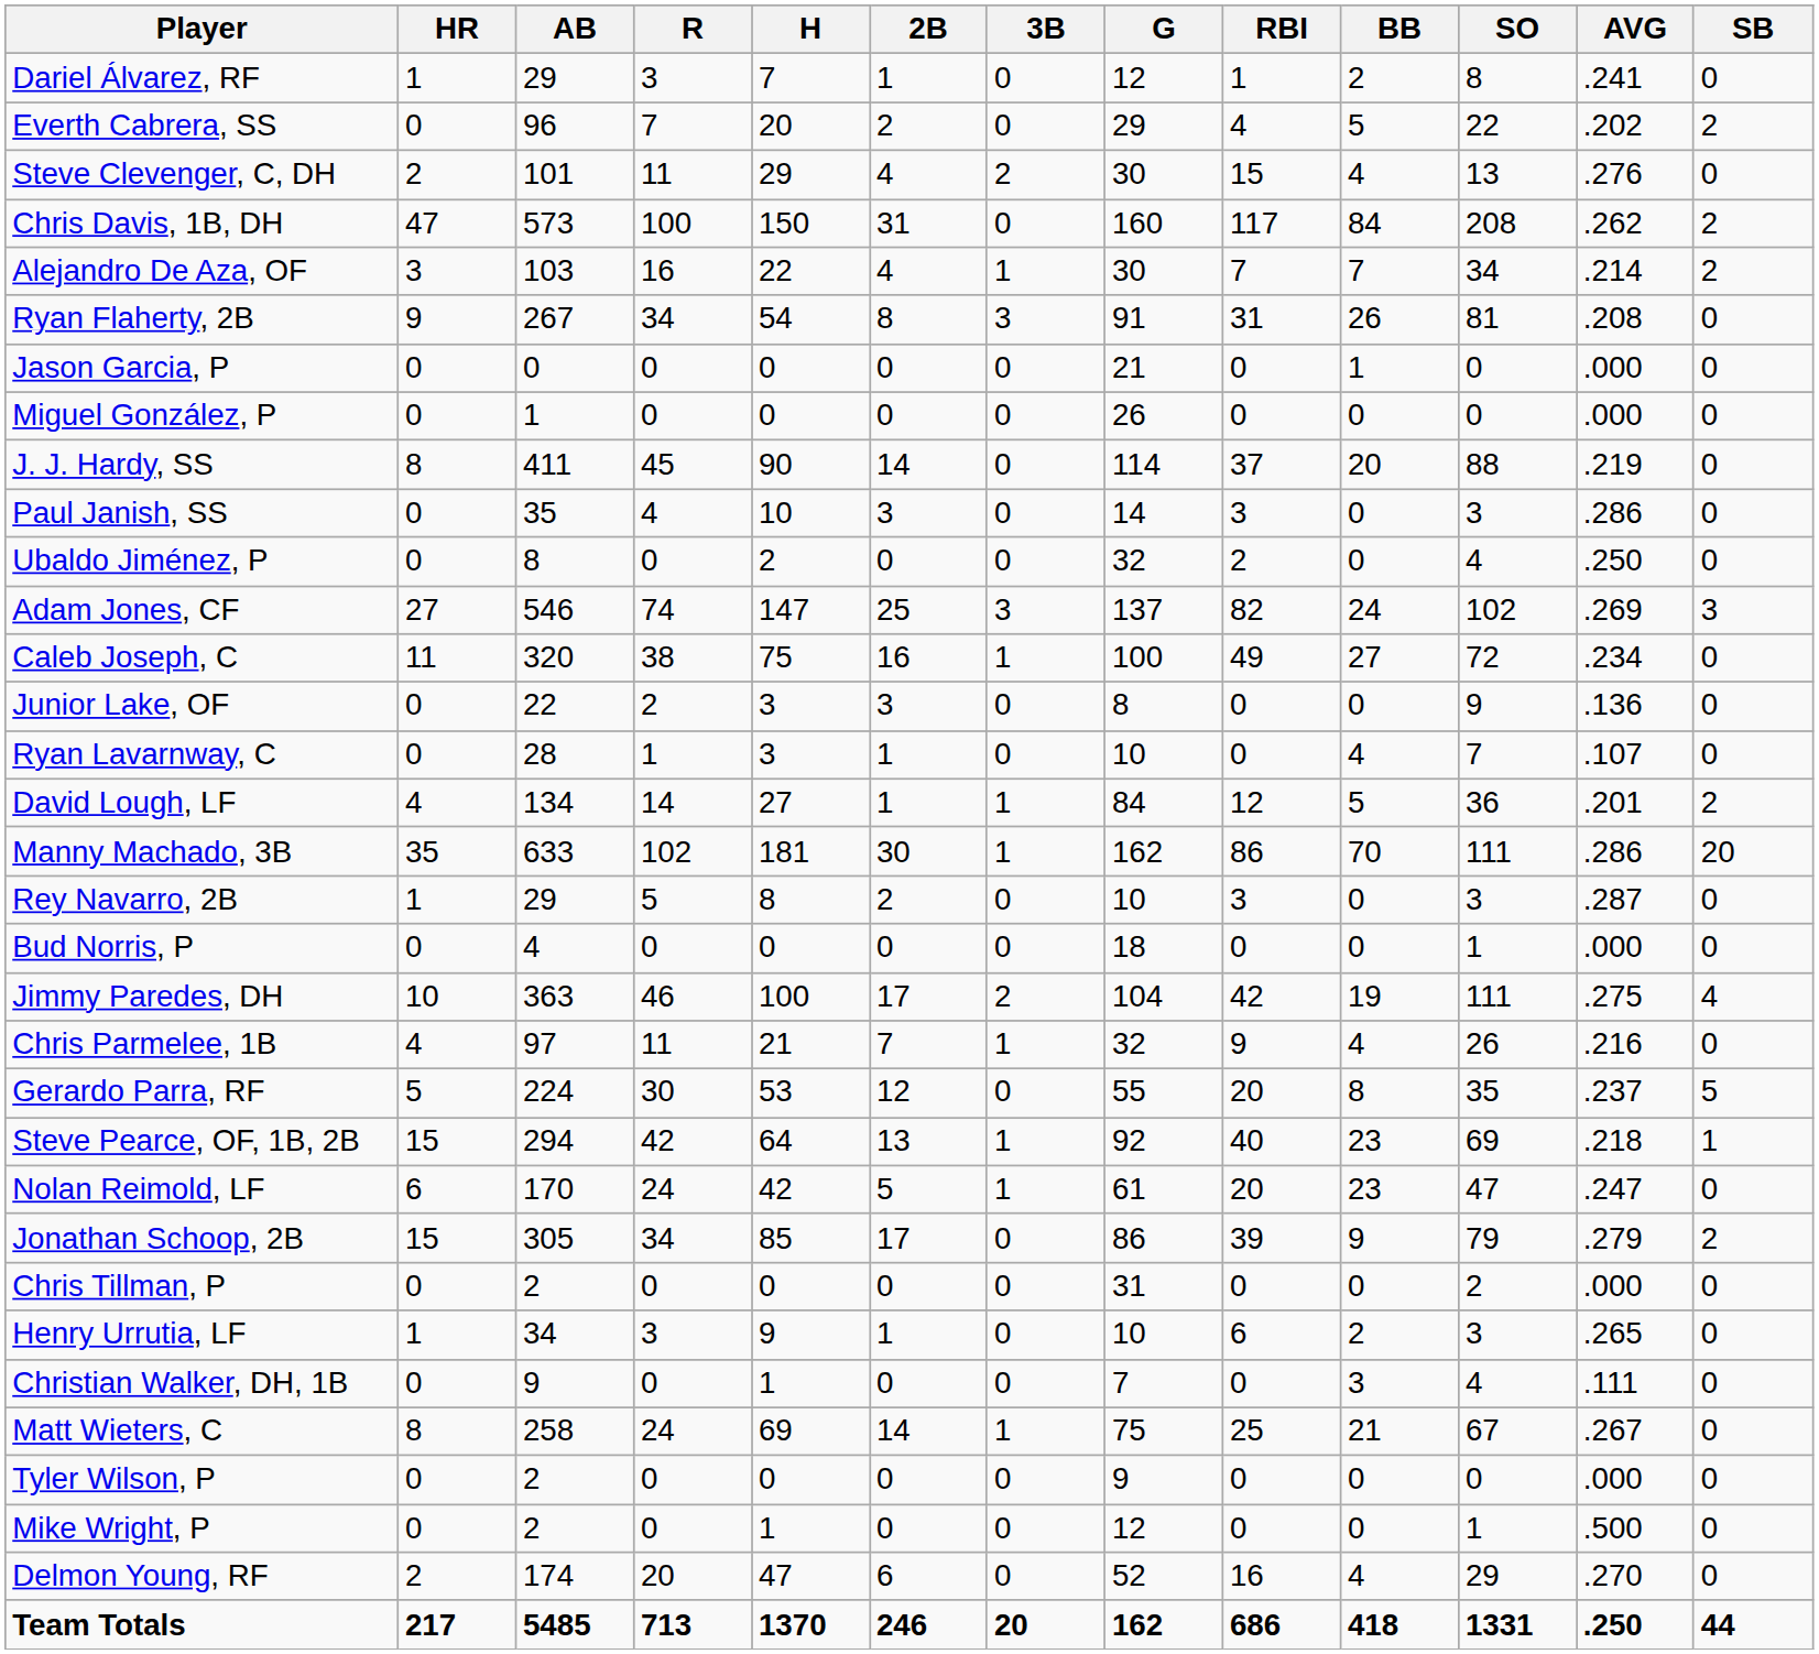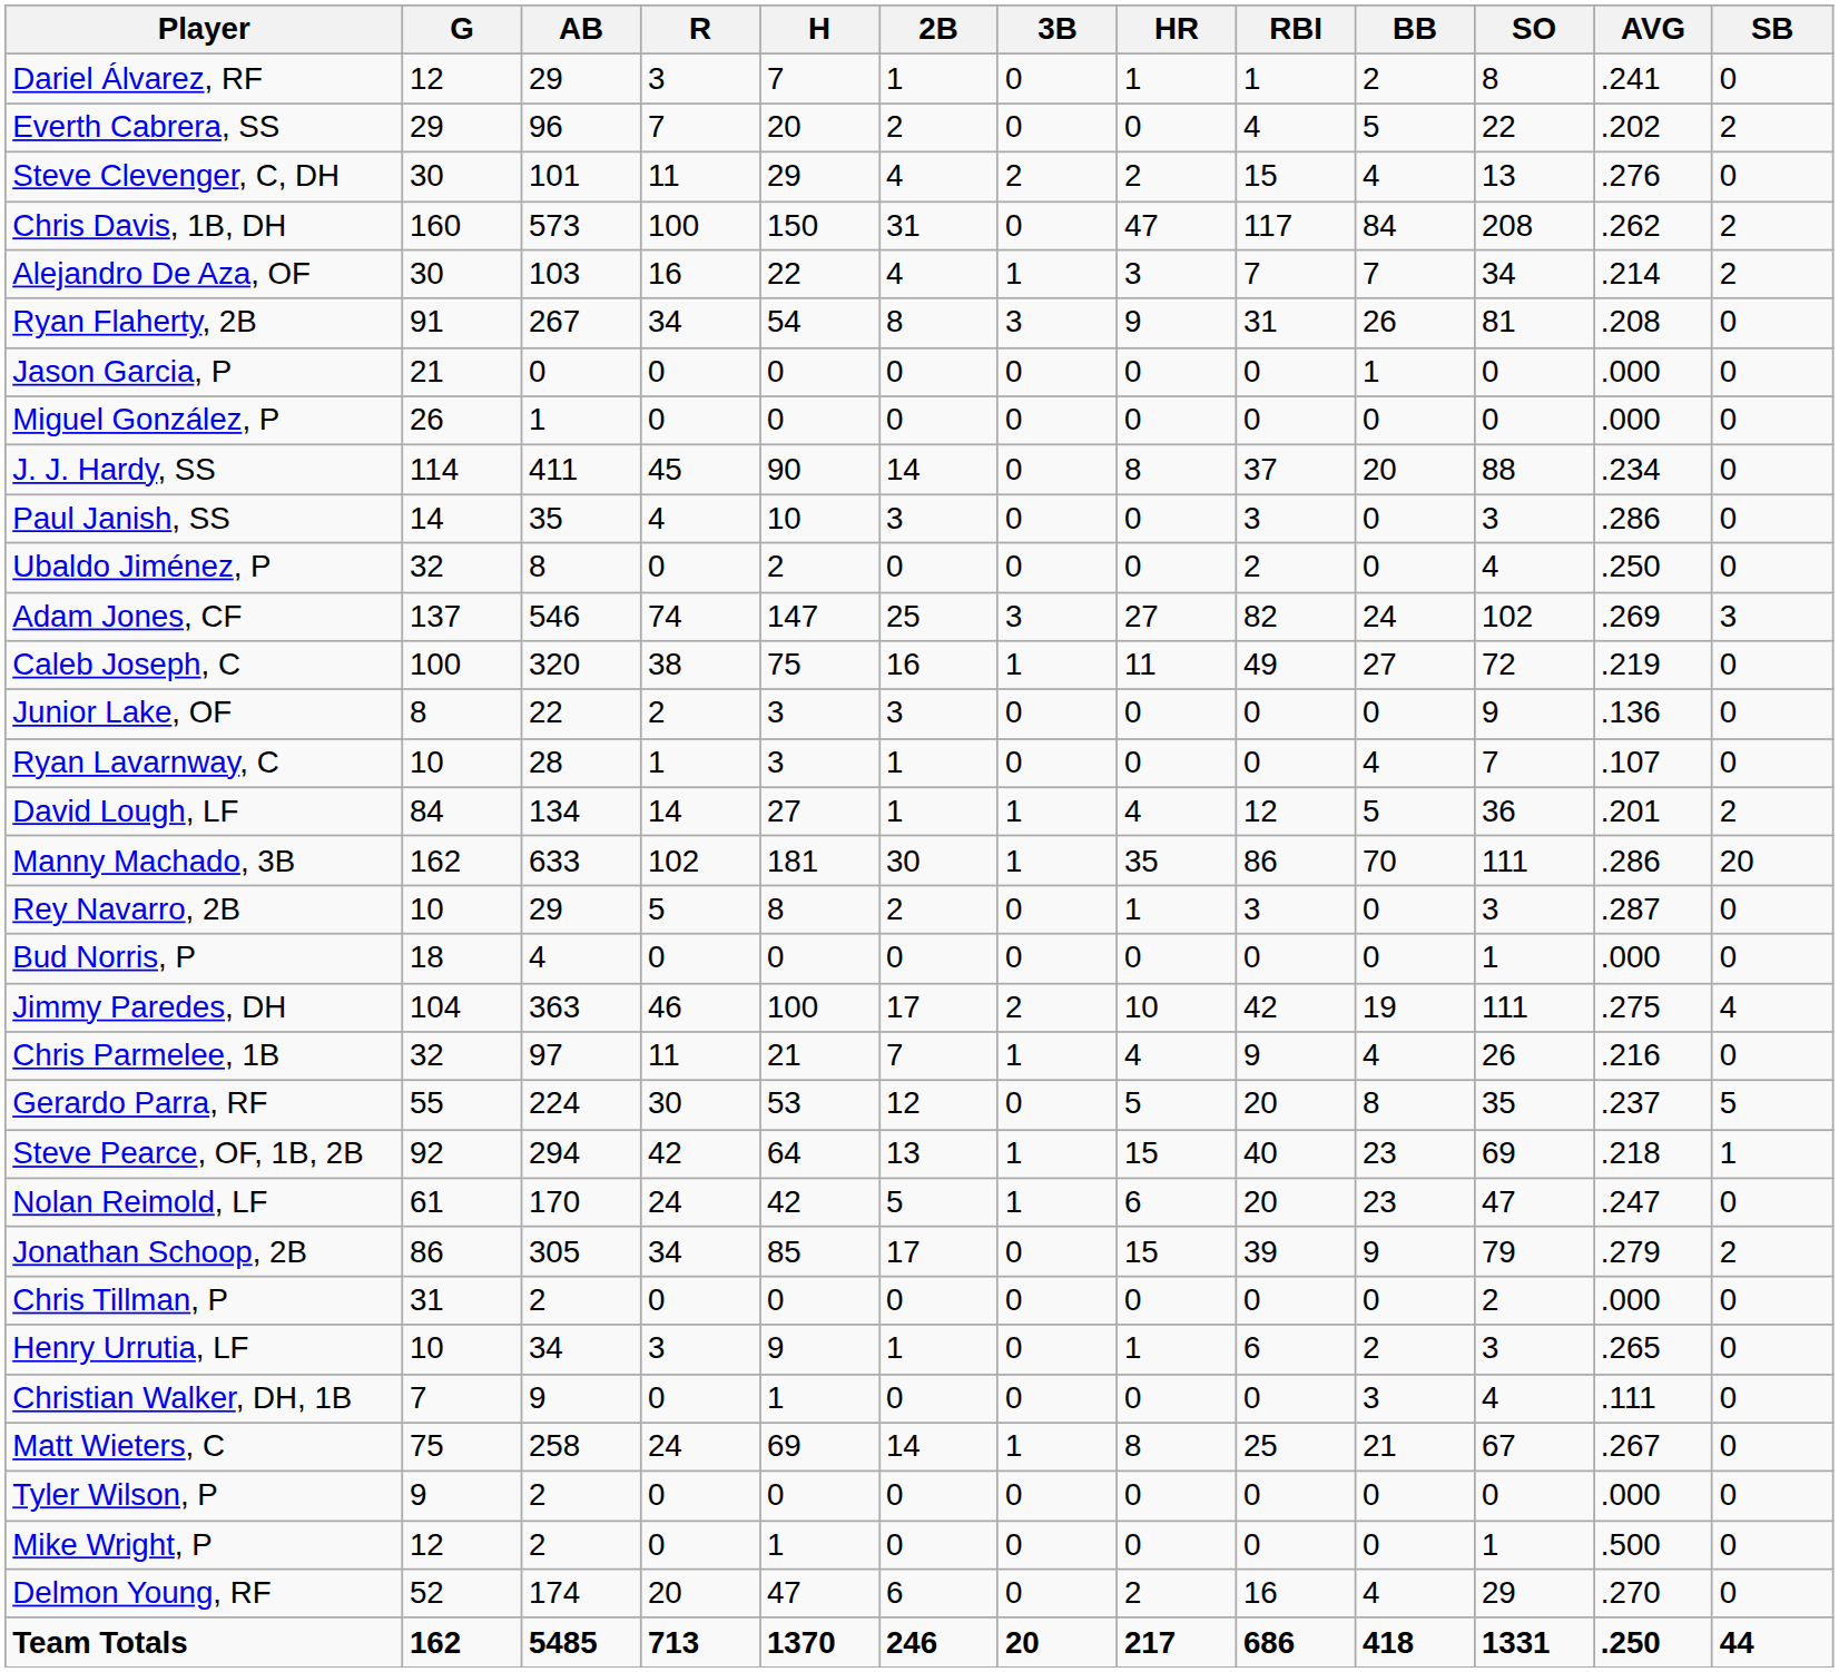 <table class="wikitable sortable">
 <tr>
 <th bgcolor="#DDDDFF" width="20%">Player</th>
-<th bgcolor="#DDDDFF" width="6%">HR</th>
+<th bgcolor="#DDDDFF" width="6%">G</th>
 <th bgcolor="#DDDDFF" width="6%">AB</th>
 <th bgcolor="#DDDDFF" width="6%">R</th>
 <th bgcolor="#DDDDFF" width="6%">H</th>
 <th bgcolor="#DDDDFF" width="6%">2B</th>
 <th bgcolor="#DDDDFF" width="6%">3B</th>
-<th bgcolor="#DDDDFF" width="6%">G</th>
+<th bgcolor="#DDDDFF" width="6%">HR</th>
 <th bgcolor="#DDDDFF" width="6%">RBI</th>
 <th bgcolor="#DDDDFF" width="6%">BB</th>
 <th bgcolor="#DDDDFF" width="6%">SO</th>
 <th bgcolor="#DDDDFF" width="6%">AVG</th>
 <th bgcolor="#DDDDFF" width="6%">SB</th>
 </tr>
 <tr>
 <td><a href='#'>Dariel Álvarez</a>, RF</td>
-<td>1</td>
+<td>12</td>
 <td>29</td>
 <td>3</td>
 <td>7</td>
 <td>1</td>
 <td>0</td>
-<td>12</td>
+<td>1</td>
 <td>1</td>
 <td>2</td>
 <td>8</td>
 <td>.241</td>
 <td>0</td>
 </tr>
 <tr>
 <td><a href='#'>Everth Cabrera</a>, SS</td>
-<td>0</td>
+<td>29</td>
 <td>96</td>
 <td>7</td>
 <td>20</td>
 <td>2</td>
 <td>0</td>
-<td>29</td>
+<td>0</td>
 <td>4</td>
 <td>5</td>
 <td>22</td>
 <td>.202</td>
 <td>2</td>
 </tr>
 <tr>
 <td><a href='#'>Steve Clevenger</a>, C, DH</td>
-<td>2</td>
+<td>30</td>
 <td>101</td>
 <td>11</td>
 <td>29</td>
 <td>4</td>
 <td>2</td>
-<td>30</td>
+<td>2</td>
 <td>15</td>
 <td>4</td>
 <td>13</td>
 <td>.276</td>
 <td>0</td>
 </tr>
 <tr>
 <td><a href='#'>Chris Davis</a>, 1B, DH</td>
-<td>47</td>
+<td>160</td>
 <td>573</td>
 <td>100</td>
 <td>150</td>
 <td>31</td>
 <td>0</td>
-<td>160</td>
+<td>47</td>
 <td>117</td>
 <td>84</td>
 <td>208</td>
 <td>.262</td>
 <td>2</td>
 </tr>
 <tr>
 <td><a href='#'>Alejandro De Aza</a>, OF</td>
-<td>3</td>
+<td>30</td>
 <td>103</td>
 <td>16</td>
 <td>22</td>
 <td>4</td>
 <td>1</td>
-<td>30</td>
+<td>3</td>
 <td>7</td>
 <td>7</td>
 <td>34</td>
 <td>.214</td>
 <td>2</td>
 </tr>
 <tr>
 <td><a href='#'>Ryan Flaherty</a>, 2B</td>
-<td>9</td>
+<td>91</td>
 <td>267</td>
 <td>34</td>
 <td>54</td>
 <td>8</td>
 <td>3</td>
-<td>91</td>
+<td>9</td>
 <td>31</td>
 <td>26</td>
 <td>81</td>
 <td>.208</td>
 <td>0</td>
 </tr>
 <tr>
 <td><a href='#'>Jason Garcia</a>, P</td>
+<td>21</td>
 <td>0</td>
 <td>0</td>
 <td>0</td>
 <td>0</td>
 <td>0</td>
 <td>0</td>
-<td>21</td>
 <td>0</td>
 <td>1</td>
 <td>0</td>
 <td>.000</td>
 <td>0</td>
 </tr>
 <tr>
 <td><a href='#'>Miguel González</a>, P</td>
-<td>0</td>
+<td>26</td>
 <td>1</td>
 <td>0</td>
 <td>0</td>
 <td>0</td>
 <td>0</td>
-<td>26</td>
+<td>0</td>
 <td>0</td>
 <td>0</td>
 <td>0</td>
 <td>.000</td>
 <td>0</td>
 </tr>
 <tr>
 <td><a href='#'>J. J. Hardy</a>, SS</td>
-<td>8</td>
+<td>114</td>
 <td>411</td>
 <td>45</td>
 <td>90</td>
 <td>14</td>
 <td>0</td>
-<td>114</td>
+<td>8</td>
 <td>37</td>
 <td>20</td>
 <td>88</td>
-<td>.219</td>
+<td>.234</td>
 <td>0</td>
 </tr>
 <tr>
 <td><a href='#'>Paul Janish</a>, SS</td>
-<td>0</td>
+<td>14</td>
 <td>35</td>
 <td>4</td>
 <td>10</td>
 <td>3</td>
 <td>0</td>
-<td>14</td>
+<td>0</td>
 <td>3</td>
 <td>0</td>
 <td>3</td>
 <td>.286</td>
 <td>0</td>
 </tr>
 <tr>
 <td><a href='#'>Ubaldo Jiménez</a>, P</td>
-<td>0</td>
+<td>32</td>
 <td>8</td>
 <td>0</td>
 <td>2</td>
 <td>0</td>
 <td>0</td>
-<td>32</td>
+<td>0</td>
 <td>2</td>
 <td>0</td>
 <td>4</td>
 <td>.250</td>
 <td>0</td>
 </tr>
 <tr>
 <td><a href='#'>Adam Jones</a>, CF</td>
-<td>27</td>
+<td>137</td>
 <td>546</td>
 <td>74</td>
 <td>147</td>
 <td>25</td>
 <td>3</td>
-<td>137</td>
+<td>27</td>
 <td>82</td>
 <td>24</td>
 <td>102</td>
 <td>.269</td>
 <td>3</td>
 </tr>
 <tr>
 <td><a href='#'>Caleb Joseph</a>, C</td>
-<td>11</td>
+<td>100</td>
 <td>320</td>
 <td>38</td>
 <td>75</td>
 <td>16</td>
 <td>1</td>
-<td>100</td>
+<td>11</td>
 <td>49</td>
 <td>27</td>
 <td>72</td>
-<td>.234</td>
+<td>.219</td>
 <td>0</td>
 </tr>
 <tr>
 <td><a href='#'>Junior Lake</a>, OF</td>
-<td>0</td>
+<td>8</td>
 <td>22</td>
 <td>2</td>
 <td>3</td>
 <td>3</td>
 <td>0</td>
-<td>8</td>
+<td>0</td>
 <td>0</td>
 <td>0</td>
 <td>9</td>
 <td>.136</td>
 <td>0</td>
 </tr>
 <tr>
 <td><a href='#'>Ryan Lavarnway</a>, C</td>
-<td>0</td>
+<td>10</td>
 <td>28</td>
 <td>1</td>
 <td>3</td>
 <td>1</td>
 <td>0</td>
-<td>10</td>
+<td>0</td>
 <td>0</td>
 <td>4</td>
 <td>7</td>
 <td>.107</td>
 <td>0</td>
 </tr>
 <tr>
 <td><a href='#'>David Lough</a>, LF</td>
-<td>4</td>
+<td>84</td>
 <td>134</td>
 <td>14</td>
 <td>27</td>
 <td>1</td>
 <td>1</td>
-<td>84</td>
+<td>4</td>
 <td>12</td>
 <td>5</td>
 <td>36</td>
 <td>.201</td>
 <td>2</td>
 </tr>
 <tr>
 <td><a href='#'>Manny Machado</a>, 3B</td>
-<td>35</td>
+<td>162</td>
 <td>633</td>
 <td>102</td>
 <td>181</td>
 <td>30</td>
 <td>1</td>
-<td>162</td>
+<td>35</td>
 <td>86</td>
 <td>70</td>
 <td>111</td>
 <td>.286</td>
 <td>20</td>
 </tr>
 <tr>
 <td><a href='#'>Rey Navarro</a>, 2B</td>
-<td>1</td>
+<td>10</td>
 <td>29</td>
 <td>5</td>
 <td>8</td>
 <td>2</td>
 <td>0</td>
-<td>10</td>
+<td>1</td>
 <td>3</td>
 <td>0</td>
 <td>3</td>
 <td>.287</td>
 <td>0</td>
 </tr>
 <tr>
 <td><a href='#'>Bud Norris</a>, P</td>
-<td>0</td>
+<td>18</td>
 <td>4</td>
 <td>0</td>
 <td>0</td>
 <td>0</td>
 <td>0</td>
-<td>18</td>
+<td>0</td>
 <td>0</td>
 <td>0</td>
 <td>1</td>
 <td>.000</td>
 <td>0</td>
 </tr>
 <tr>
 <td><a href='#'>Jimmy Paredes</a>, DH</td>
-<td>10</td>
+<td>104</td>
 <td>363</td>
 <td>46</td>
 <td>100</td>
 <td>17</td>
 <td>2</td>
-<td>104</td>
+<td>10</td>
 <td>42</td>
 <td>19</td>
 <td>111</td>
 <td>.275</td>
 <td>4</td>
 </tr>
 <tr>
 <td><a href='#'>Chris Parmelee</a>, 1B</td>
-<td>4</td>
+<td>32</td>
 <td>97</td>
 <td>11</td>
 <td>21</td>
 <td>7</td>
 <td>1</td>
-<td>32</td>
+<td>4</td>
 <td>9</td>
 <td>4</td>
 <td>26</td>
 <td>.216</td>
 <td>0</td>
 </tr>
 <tr>
 <td><a href='#'>Gerardo Parra</a>, RF</td>
-<td>5</td>
+<td>55</td>
 <td>224</td>
 <td>30</td>
 <td>53</td>
 <td>12</td>
 <td>0</td>
-<td>55</td>
+<td>5</td>
 <td>20</td>
 <td>8</td>
 <td>35</td>
 <td>.237</td>
 <td>5</td>
 </tr>
 <tr>
 <td><a href='#'>Steve Pearce</a>, OF, 1B, 2B</td>
-<td>15</td>
+<td>92</td>
 <td>294</td>
 <td>42</td>
 <td>64</td>
 <td>13</td>
 <td>1</td>
-<td>92</td>
+<td>15</td>
 <td>40</td>
 <td>23</td>
 <td>69</td>
 <td>.218</td>
 <td>1</td>
 </tr>
 <tr>
 <td><a href='#'>Nolan Reimold</a>, LF</td>
-<td>6</td>
+<td>61</td>
 <td>170</td>
 <td>24</td>
 <td>42</td>
 <td>5</td>
 <td>1</td>
-<td>61</td>
+<td>6</td>
 <td>20</td>
 <td>23</td>
 <td>47</td>
 <td>.247</td>
 <td>0</td>
 </tr>
 <tr>
 <td><a href='#'>Jonathan Schoop</a>, 2B</td>
-<td>15</td>
+<td>86</td>
 <td>305</td>
 <td>34</td>
 <td>85</td>
 <td>17</td>
 <td>0</td>
-<td>86</td>
+<td>15</td>
 <td>39</td>
 <td>9</td>
 <td>79</td>
 <td>.279</td>
 <td>2</td>
 </tr>
 <tr>
 <td><a href='#'>Chris Tillman</a>, P</td>
-<td>0</td>
+<td>31</td>
 <td>2</td>
 <td>0</td>
 <td>0</td>
 <td>0</td>
 <td>0</td>
-<td>31</td>
+<td>0</td>
 <td>0</td>
 <td>0</td>
 <td>2</td>
 <td>.000</td>
 <td>0</td>
 </tr>
 <tr>
 <td><a href='#'>Henry Urrutia</a>, LF</td>
-<td>1</td>
+<td>10</td>
 <td>34</td>
 <td>3</td>
 <td>9</td>
 <td>1</td>
 <td>0</td>
-<td>10</td>
+<td>1</td>
 <td>6</td>
 <td>2</td>
 <td>3</td>
 <td>.265</td>
 <td>0</td>
 </tr>
 <tr>
 <td><a href='#'>Christian Walker</a>, DH, 1B</td>
-<td>0</td>
+<td>7</td>
 <td>9</td>
 <td>0</td>
 <td>1</td>
 <td>0</td>
 <td>0</td>
-<td>7</td>
+<td>0</td>
 <td>0</td>
 <td>3</td>
 <td>4</td>
 <td>.111</td>
 <td>0</td>
 </tr>
 <tr>
 <td><a href='#'>Matt Wieters</a>, C</td>
-<td>8</td>
+<td>75</td>
 <td>258</td>
 <td>24</td>
 <td>69</td>
 <td>14</td>
 <td>1</td>
-<td>75</td>
+<td>8</td>
 <td>25</td>
 <td>21</td>
 <td>67</td>
 <td>.267</td>
 <td>0</td>
 </tr>
 <tr>
 <td><a href='#'>Tyler Wilson</a>, P</td>
-<td>0</td>
+<td>9</td>
 <td>2</td>
 <td>0</td>
 <td>0</td>
 <td>0</td>
 <td>0</td>
-<td>9</td>
+<td>0</td>
 <td>0</td>
 <td>0</td>
 <td>0</td>
 <td>.000</td>
 <td>0</td>
 </tr>
 <tr>
 <td><a href='#'>Mike Wright</a>, P</td>
-<td>0</td>
+<td>12</td>
 <td>2</td>
 <td>0</td>
 <td>1</td>
 <td>0</td>
 <td>0</td>
-<td>12</td>
+<td>0</td>
 <td>0</td>
 <td>0</td>
 <td>1</td>
 <td>.500</td>
 <td>0</td>
 </tr>
 <tr>
 <td><a href='#'>Delmon Young</a>, RF</td>
-<td>2</td>
+<td>52</td>
 <td>174</td>
 <td>20</td>
 <td>47</td>
 <td>6</td>
 <td>0</td>
-<td>52</td>
+<td>2</td>
 <td>16</td>
 <td>4</td>
 <td>29</td>
 <td>.270</td>
 <td>0</td>
 </tr>
 <tr>
 <td><strong>Team Totals</strong></td>
-<td><strong>217</strong></td>
+<td><strong>162</strong></td>
 <td><strong>5485</strong></td>
 <td><strong>713</strong></td>
 <td><strong>1370</strong></td>
 <td><strong>246</strong></td>
 <td><strong>20</strong></td>
-<td><strong>162</strong></td>
+<td><strong>217</strong></td>
 <td><strong>686</strong></td>
 <td><strong>418</strong></td>
 <td><strong>1331</strong></td>
 <td><strong>.250</strong></td>
 <td><strong>44</strong></td>
 </tr>
 </table>
